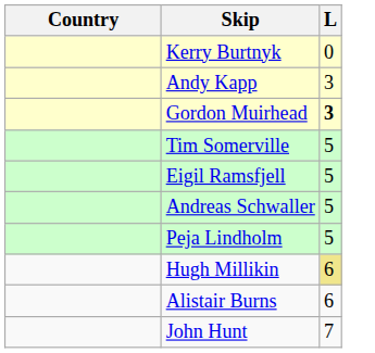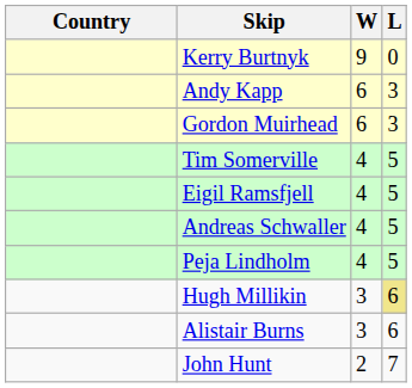 <table class="wikitable">
 <tr>
 <th bgcolor="#efefef" width="120">Country</th>
 <th bgcolor="#efefef">Skip</th>
+<th bgcolor="#efefef">W</th>
 <th bgcolor="#efefef">L</th>
 </tr>
 <tr bgcolor="#ffffcc">
 <td></td>
 <td><a href='#'>Kerry Burtnyk</a></td>
+<td>9</td>
 <td>0</td>
 </tr>
 <tr bgcolor="#ffffcc">
 <td></td>
 <td><a href='#'>Andy Kapp</a></td>
+<td>6</td>
 <td>3</td>
 </tr>
 <tr bgcolor="#ffffcc">
 <td></td>
 <td><a href='#'>Gordon Muirhead</a></td>
-<td><strong>3</strong></td>
+<td>6</td>
+<td>3</td>
 </tr>
 <tr bgcolor="#ccffcc">
 <td></td>
 <td><a href='#'>Tim Somerville</a></td>
+<td>4</td>
 <td>5</td>
 </tr>
 <tr bgcolor="#ccffcc">
 <td></td>
 <td><a href='#'>Eigil Ramsfjell</a></td>
+<td>4</td>
 <td>5</td>
 </tr>
 <tr bgcolor="#ccffcc">
 <td></td>
 <td><a href='#'>Andreas Schwaller</a></td>
+<td>4</td>
 <td>5</td>
 </tr>
 <tr bgcolor="#ccffcc">
 <td></td>
 <td><a href='#'>Peja Lindholm</a></td>
+<td>4</td>
 <td>5</td>
 </tr>
 <tr>
 <td></td>
 <td><a href='#'>Hugh Millikin</a></td>
+<td>3</td>
 <td style="background: khaki;">6</td>
 </tr>
 <tr>
 <td></td>
 <td><a href='#'>Alistair Burns</a></td>
+<td>3</td>
 <td>6</td>
 </tr>
 <tr>
 <td></td>
 <td><a href='#'>John Hunt</a></td>
+<td>2</td>
 <td>7</td>
 </tr>
 </table>
